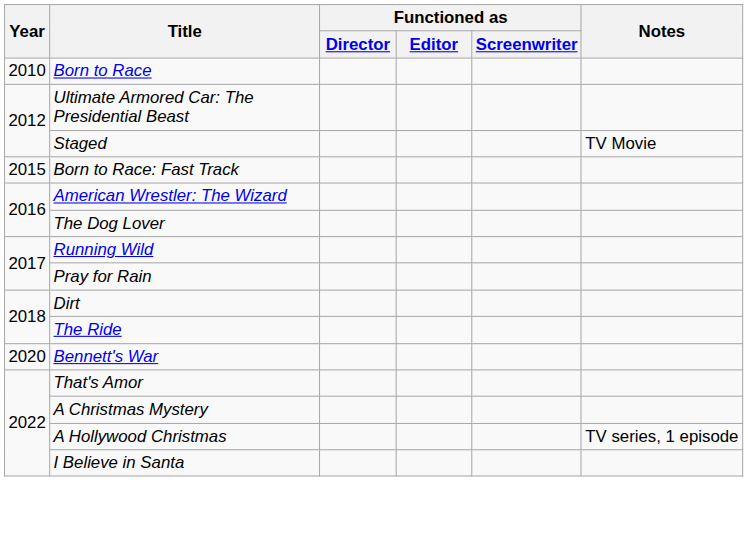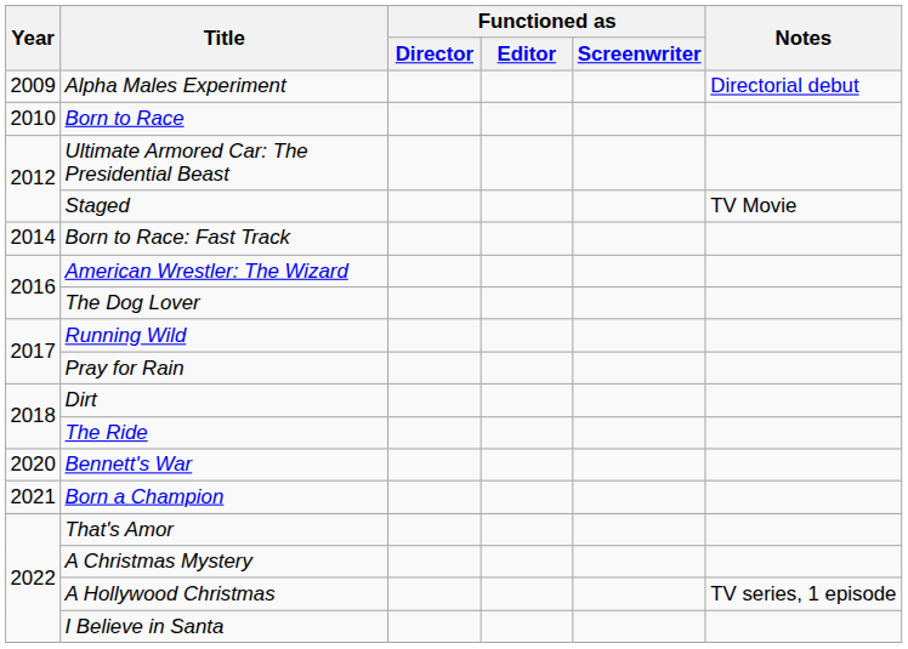 <table class="wikitable" style="margin-right: 0;">
 <tr>
 <th rowspan="2" style="width:33px;">Year</th>
 <th rowspan="2" style="width:250px;">Title</th>
 <th colspan="3">Functioned as</th>
 <th rowspan="2">Notes</th>
 </tr>
 <tr>
 <th style="width:65px;"><a href='#'>Director</a></th>
 <th style="width:65px;"><a href='#'>Editor</a></th>
 <th style="width:65px;"><a href='#'>Screenwriter</a></th>
+</tr>
+<tr>
+<td>2009</td>
+<td><em>Alpha Males Experiment</em></td>
+<td></td>
+<td></td>
+<td></td>
+<td><a href='#'>Directorial debut</a></td>
 </tr>
 <tr>
 <td>2010</td>
 <td><em><a href='#'>Born to Race</a></em></td>
 <td></td>
 <td></td>
 <td></td>
 <td></td>
 </tr>
 <tr>
 <td rowspan=2>2012</td>
 <td><em>Ultimate Armored Car: The Presidential Beast</em></td>
 <td></td>
 <td></td>
 <td></td>
 <td></td>
 </tr>
 <tr>
 <td><em>Staged</em></td>
 <td></td>
 <td></td>
 <td></td>
 <td>TV Movie</td>
 </tr>
 <tr>
-<td>2015</td>
+<td>2014</td>
 <td><em>Born to Race: Fast Track</em></td>
 <td></td>
 <td></td>
 <td></td>
 <td></td>
 </tr>
 <tr>
 <td rowspan=2>2016</td>
 <td><em><a href='#'>American Wrestler: The Wizard</a></em></td>
 <td></td>
 <td></td>
 <td></td>
 <td></td>
 </tr>
 <tr>
 <td><em>The Dog Lover</em></td>
 <td></td>
 <td></td>
 <td></td>
 <td></td>
 </tr>
 <tr>
 <td rowspan=2>2017</td>
 <td><em><a href='#'>Running Wild</a></em></td>
 <td></td>
 <td></td>
 <td></td>
 <td></td>
 </tr>
 <tr>
 <td><em>Pray for Rain</em></td>
 <td></td>
 <td></td>
 <td></td>
 <td></td>
 </tr>
 <tr>
 <td rowspan=2>2018</td>
 <td><em>Dirt</em></td>
 <td></td>
 <td></td>
 <td></td>
 <td></td>
 </tr>
 <tr>
 <td><em><a href='#'>The Ride</a></em></td>
 <td></td>
 <td></td>
 <td></td>
 <td></td>
 </tr>
 <tr>
 <td>2020</td>
 <td><em><a href='#'>Bennett's War</a></em></td>
 <td></td>
 <td></td>
 <td></td>
 <td></td>
 </tr>
 <tr>
+<td>2021</td>
+<td><em><a href='#'>Born a Champion</a></em></td>
+<td></td>
+<td></td>
+<td></td>
+<td></td>
+</tr>
+<tr>
 <td rowspan=4>2022</td>
 <td><em>That's Amor</em></td>
 <td></td>
 <td></td>
 <td></td>
 <td></td>
 </tr>
 <tr>
 <td><em>A Christmas Mystery</em></td>
 <td></td>
 <td></td>
 <td></td>
 <td></td>
 </tr>
 <tr>
 <td><em>A Hollywood Christmas</em></td>
 <td></td>
 <td></td>
 <td></td>
 <td>TV series, 1 episode</td>
 </tr>
 <tr>
 <td><em>I Believe in Santa</em></td>
 <td></td>
 <td></td>
 <td></td>
 <td></td>
 </tr>
 </table>
